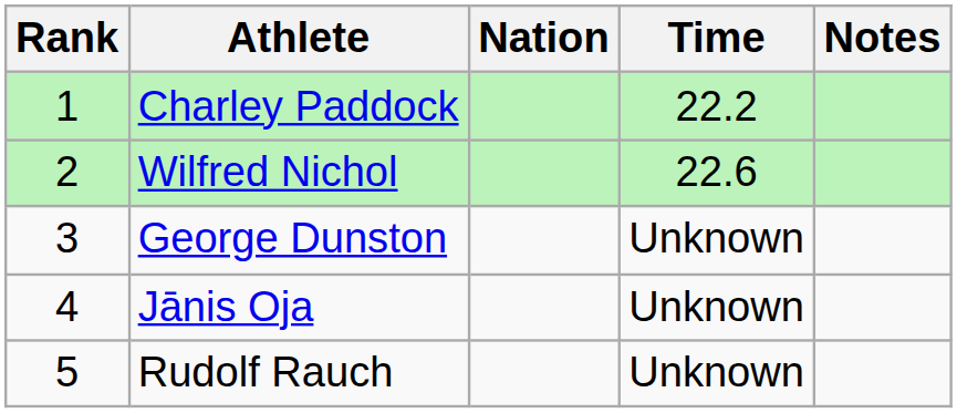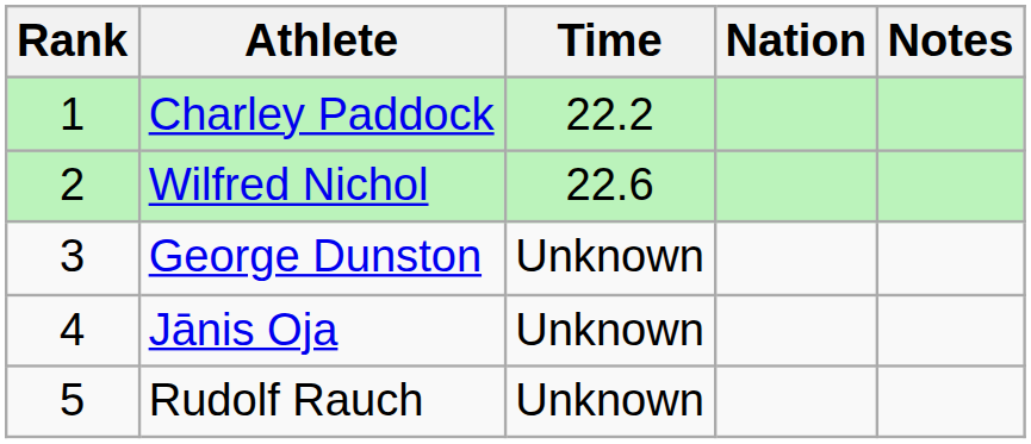 <table class="wikitable sortable" style="text-align:center">
 <tr>
 <th>Rank</th>
 <th>Athlete</th>
+<th>Time</th>
 <th>Nation</th>
-<th>Time</th>
 <th>Notes</th>
 </tr>
 <tr bgcolor=bbf3bb>
 <td>1</td>
 <td align="left"><a href='#'>Charley Paddock</a></td>
+<td>22.2</td>
 <td align="left"></td>
-<td>22.2</td>
 <td></td>
 </tr>
 <tr bgcolor=bbf3bb>
 <td>2</td>
 <td align="left"><a href='#'>Wilfred Nichol</a></td>
+<td>22.6</td>
 <td align="left"></td>
-<td>22.6</td>
 <td></td>
 </tr>
 <tr>
 <td>3</td>
 <td align="left"><a href='#'>George Dunston</a></td>
+<td data-sort-value=30.0>Unknown</td>
 <td align="left"></td>
-<td data-sort-value=30.0>Unknown</td>
 <td></td>
 </tr>
 <tr>
 <td>4</td>
 <td align="left"><a href='#'>Jānis Oja</a></td>
+<td data-sort-value=30.0>Unknown</td>
 <td align="left"></td>
-<td data-sort-value=30.0>Unknown</td>
 <td></td>
 </tr>
 <tr>
 <td>5</td>
 <td align="left">Rudolf Rauch</td>
+<td data-sort-value=30.0>Unknown</td>
 <td align="left"></td>
-<td data-sort-value=30.0>Unknown</td>
 <td></td>
 </tr>
 </table>
